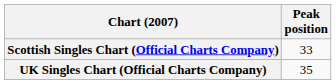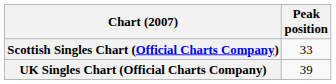 <table class="wikitable sortable plainrowheaders" style="text-align:center">
 <tr>
 <th scope="col">Chart (2007)</th>
 <th scope="col">Peak<br> position</th>
 </tr>
 <tr>
 <th scope="row">Scottish Singles Chart (<a href='#'>Official Charts Company</a>)</th>
 <td>33</td>
 </tr>
 <tr>
 <th scope="row">UK Singles Chart (Official Charts Company)</th>
-<td>35</td>
+<td>39</td>
 </tr>
 </table>
